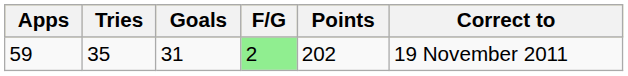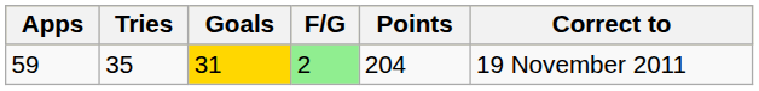 <table class="wikitable" style="width:38%;">
 <tr style="background:#bdb76b;">
 <th>Apps</th>
 <th>Tries</th>
 <th>Goals</th>
 <th>F/G</th>
 <th>Points</th>
 <th>Correct to</th>
 </tr>
 <tr>
 <td>59</td>
 <td>35</td>
-<td>31</td>
+<td style="background: gold;">31</td>
 <td style="background: lightgreen;">2</td>
-<td>202</td>
+<td>204</td>
 <td>19 November 2011</td>
 </tr>
 </table>
